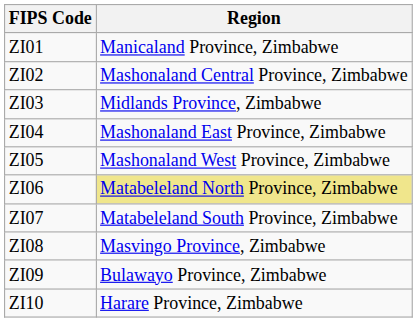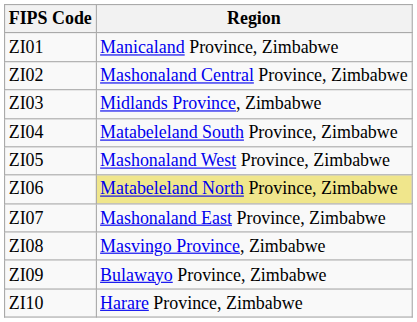 <table class="wikitable">
 <tr>
 <th>FIPS Code</th>
 <th>Region</th>
 </tr>
 <tr>
 <td>ZI01</td>
 <td><a href='#'>Manicaland</a> Province, Zimbabwe</td>
 </tr>
 <tr>
 <td>ZI02</td>
 <td><a href='#'>Mashonaland Central</a> Province, Zimbabwe</td>
 </tr>
 <tr>
 <td>ZI03</td>
 <td><a href='#'>Midlands Province</a>, Zimbabwe</td>
 </tr>
 <tr>
 <td>ZI04</td>
-<td><a href='#'>Mashonaland East</a> Province, Zimbabwe</td>
+<td><a href='#'>Matabeleland South</a> Province, Zimbabwe</td>
 </tr>
 <tr>
 <td>ZI05</td>
 <td><a href='#'>Mashonaland West</a> Province, Zimbabwe</td>
 </tr>
 <tr>
 <td>ZI06</td>
 <td style="background: khaki;"><a href='#'>Matabeleland North</a> Province, Zimbabwe</td>
 </tr>
 <tr>
 <td>ZI07</td>
-<td><a href='#'>Matabeleland South</a> Province, Zimbabwe</td>
+<td><a href='#'>Mashonaland East</a> Province, Zimbabwe</td>
 </tr>
 <tr>
 <td>ZI08</td>
 <td><a href='#'>Masvingo Province</a>, Zimbabwe</td>
 </tr>
 <tr>
 <td>ZI09</td>
 <td><a href='#'>Bulawayo</a> Province, Zimbabwe</td>
 </tr>
 <tr>
 <td>ZI10</td>
 <td><a href='#'>Harare</a> Province, Zimbabwe</td>
 </tr>
 </table>
